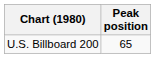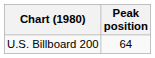 <table class="wikitable">
 <tr>
 <th>Chart (1980)</th>
 <th>Peak<br>position</th>
 </tr>
 <tr>
 <td>U.S. Billboard 200</td>
-<td style="text-align:center;">65</td>
+<td style="text-align:center;">64</td>
 </tr>
 </table>
